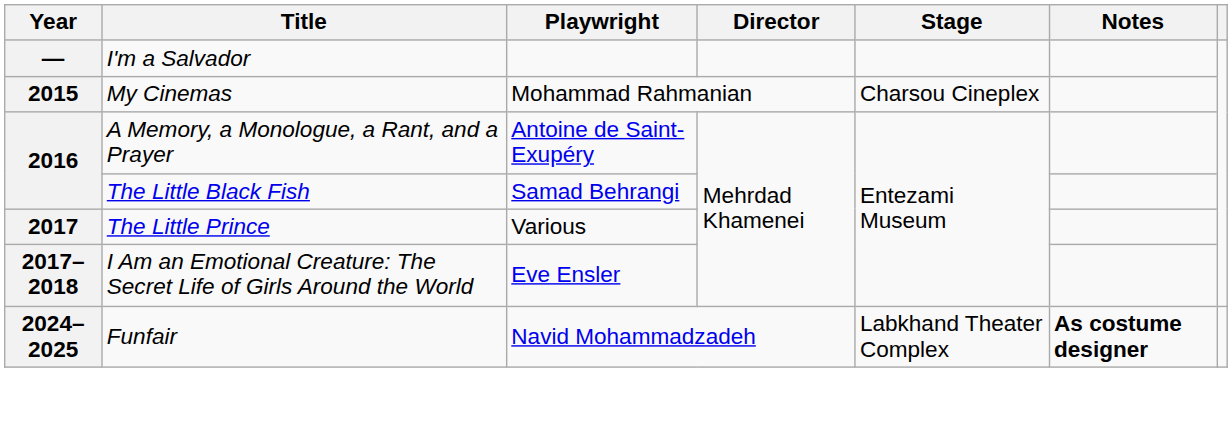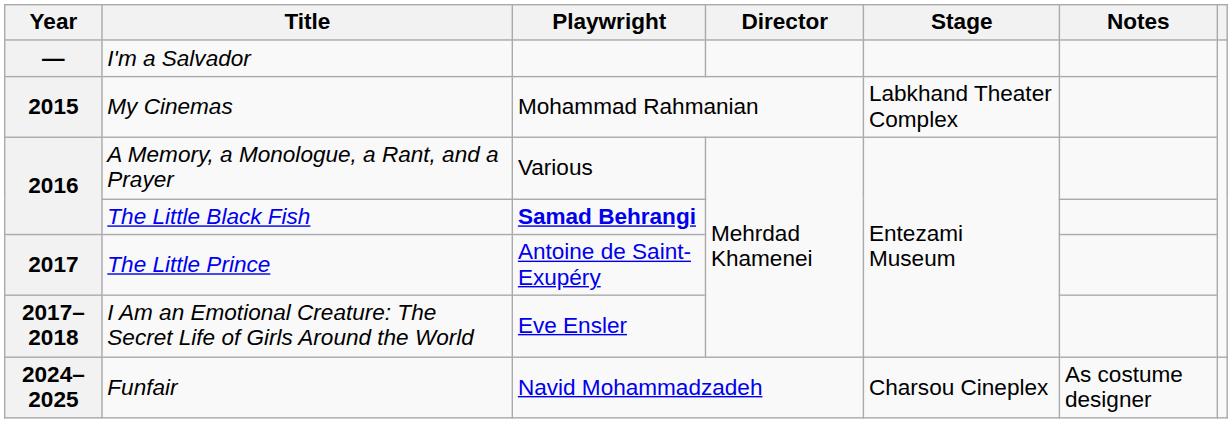 <table class="wikitable plainrowheaders sortable"  style=font-size:100%>
 <tr>
 <th scope="col">Year</th>
 <th scope="col">Title</th>
 <th scope="col">Playwright</th>
 <th scope="col">Director</th>
 <th>Stage</th>
 <th>Notes</th>
 <th scope="col" class="unsortable"></th>
 </tr>
 <tr>
 <th scope="row">—</th>
 <td><em>I'm a Salvador</em></td>
 <td></td>
 <td></td>
 <td></td>
 <td></td>
 <td rowspan="6"></td>
 </tr>
 <tr>
 <th scope="row">2015</th>
 <td><em>My Cinemas</em></td>
 <td colspan="2">Mohammad Rahmanian</td>
-<td>Charsou Cineplex</td>
+<td>Labkhand Theater Complex</td>
 <td></td>
 </tr>
 <tr>
 <th scope="row" rowspan="2">2016</th>
 <td><em>A Memory, a Monologue, a Rant, and a Prayer</em></td>
-<td><a href='#'>Antoine de Saint-Exupéry</a></td>
+<td>Various</td>
 <td rowspan="4">Mehrdad Khamenei</td>
 <td rowspan="4">Entezami Museum</td>
 <td></td>
 </tr>
 <tr>
 <td><em><a href='#'>The Little Black Fish</a></em></td>
-<td><a href='#'>Samad Behrangi</a></td>
+<td><strong><a href='#'>Samad Behrangi</a></strong></td>
 <td></td>
 </tr>
 <tr>
 <th scope="row">2017</th>
 <td><em><a href='#'>The Little Prince</a></em></td>
-<td>Various</td>
+<td><a href='#'>Antoine de Saint-Exupéry</a></td>
 <td></td>
 </tr>
 <tr>
 <th scope=row>2017–2018</th>
 <td><em>I Am an Emotional Creature: The Secret Life of Girls Around the World</em></td>
 <td><a href='#'>Eve Ensler</a></td>
 <td></td>
 </tr>
 <tr>
 <th scope=row>2024–2025</th>
 <td><em>Funfair</em></td>
 <td colspan="2"><a href='#'>Navid Mohammadzadeh</a></td>
-<td>Labkhand Theater Complex</td>
-<td><strong>As costume designer</strong></td>
+<td>Charsou Cineplex</td>
+<td>As costume designer</td>
 <td></td>
 </tr>
 </table>
